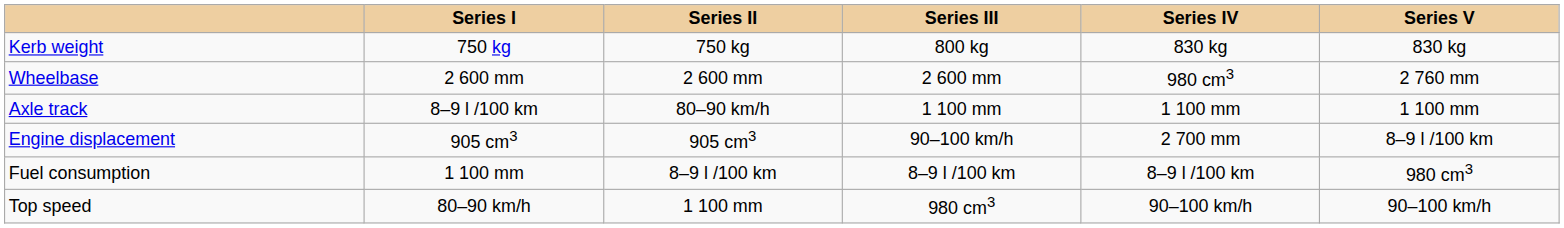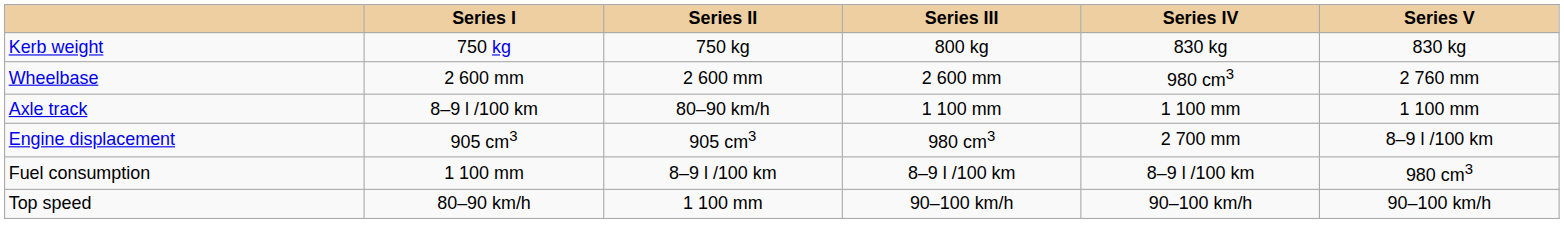 <table class="wikitable mw-collapsible" style="width: 70%">
 <tr>
 <th align="center" style="background:#EECFA1"></th>
 <th style="background:#EECFA1">Series I</th>
 <th style="background:#EECFA1">Series II</th>
 <th style="background:#EECFA1">Series III</th>
 <th style="background:#EECFA1">Series IV</th>
 <th style="background:#EECFA1">Series V</th>
 </tr>
 <tr>
 <td align="left"><a href='#'>Kerb weight</a></td>
 <td align="center">750 <a href='#'>kg</a></td>
 <td align="center">750 kg</td>
 <td align="center">800 kg</td>
 <td align="center">830 kg</td>
 <td align="center">830 kg</td>
 </tr>
 <tr>
 <td align="left"><a href='#'>Wheelbase</a></td>
 <td align="center">2 600 mm</td>
 <td align="center">2 600 mm</td>
 <td align="center">2 600 mm</td>
 <td align="center">980 cm<sup>3</sup></td>
 <td align="center">2 760 mm</td>
 </tr>
 <tr>
 <td align="left"><a href='#'>Axle track</a></td>
 <td align="center">8–9 l /100 km</td>
 <td align="center">80–90 km/h</td>
 <td align="center">1 100 mm</td>
 <td align="center">1 100 mm</td>
 <td align="center">1 100 mm</td>
 </tr>
 <tr>
 <td align="left"><a href='#'>Engine displacement</a></td>
 <td align="center">905 cm<sup>3</sup></td>
 <td align="center">905 cm<sup>3</sup></td>
-<td align="center">90–100 km/h</td>
+<td align="center">980 cm<sup>3</sup></td>
 <td align="center">2 700 mm</td>
 <td align="center">8–9 l /100 km</td>
 </tr>
 <tr>
 <td align="left">Fuel consumption</td>
 <td align="center">1 100 mm</td>
 <td align="center">8–9 l /100 km</td>
 <td align="center">8–9 l /100 km</td>
 <td align="center">8–9 l /100 km</td>
 <td align="center">980 cm<sup>3</sup></td>
 </tr>
 <tr>
 <td align="left">Top speed</td>
 <td align="center">80–90 km/h</td>
 <td align="center">1 100 mm</td>
-<td align="center">980 cm<sup>3</sup></td>
+<td align="center">90–100 km/h</td>
 <td align="center">90–100 km/h</td>
 <td align="center">90–100 km/h</td>
 </tr>
 </table>
